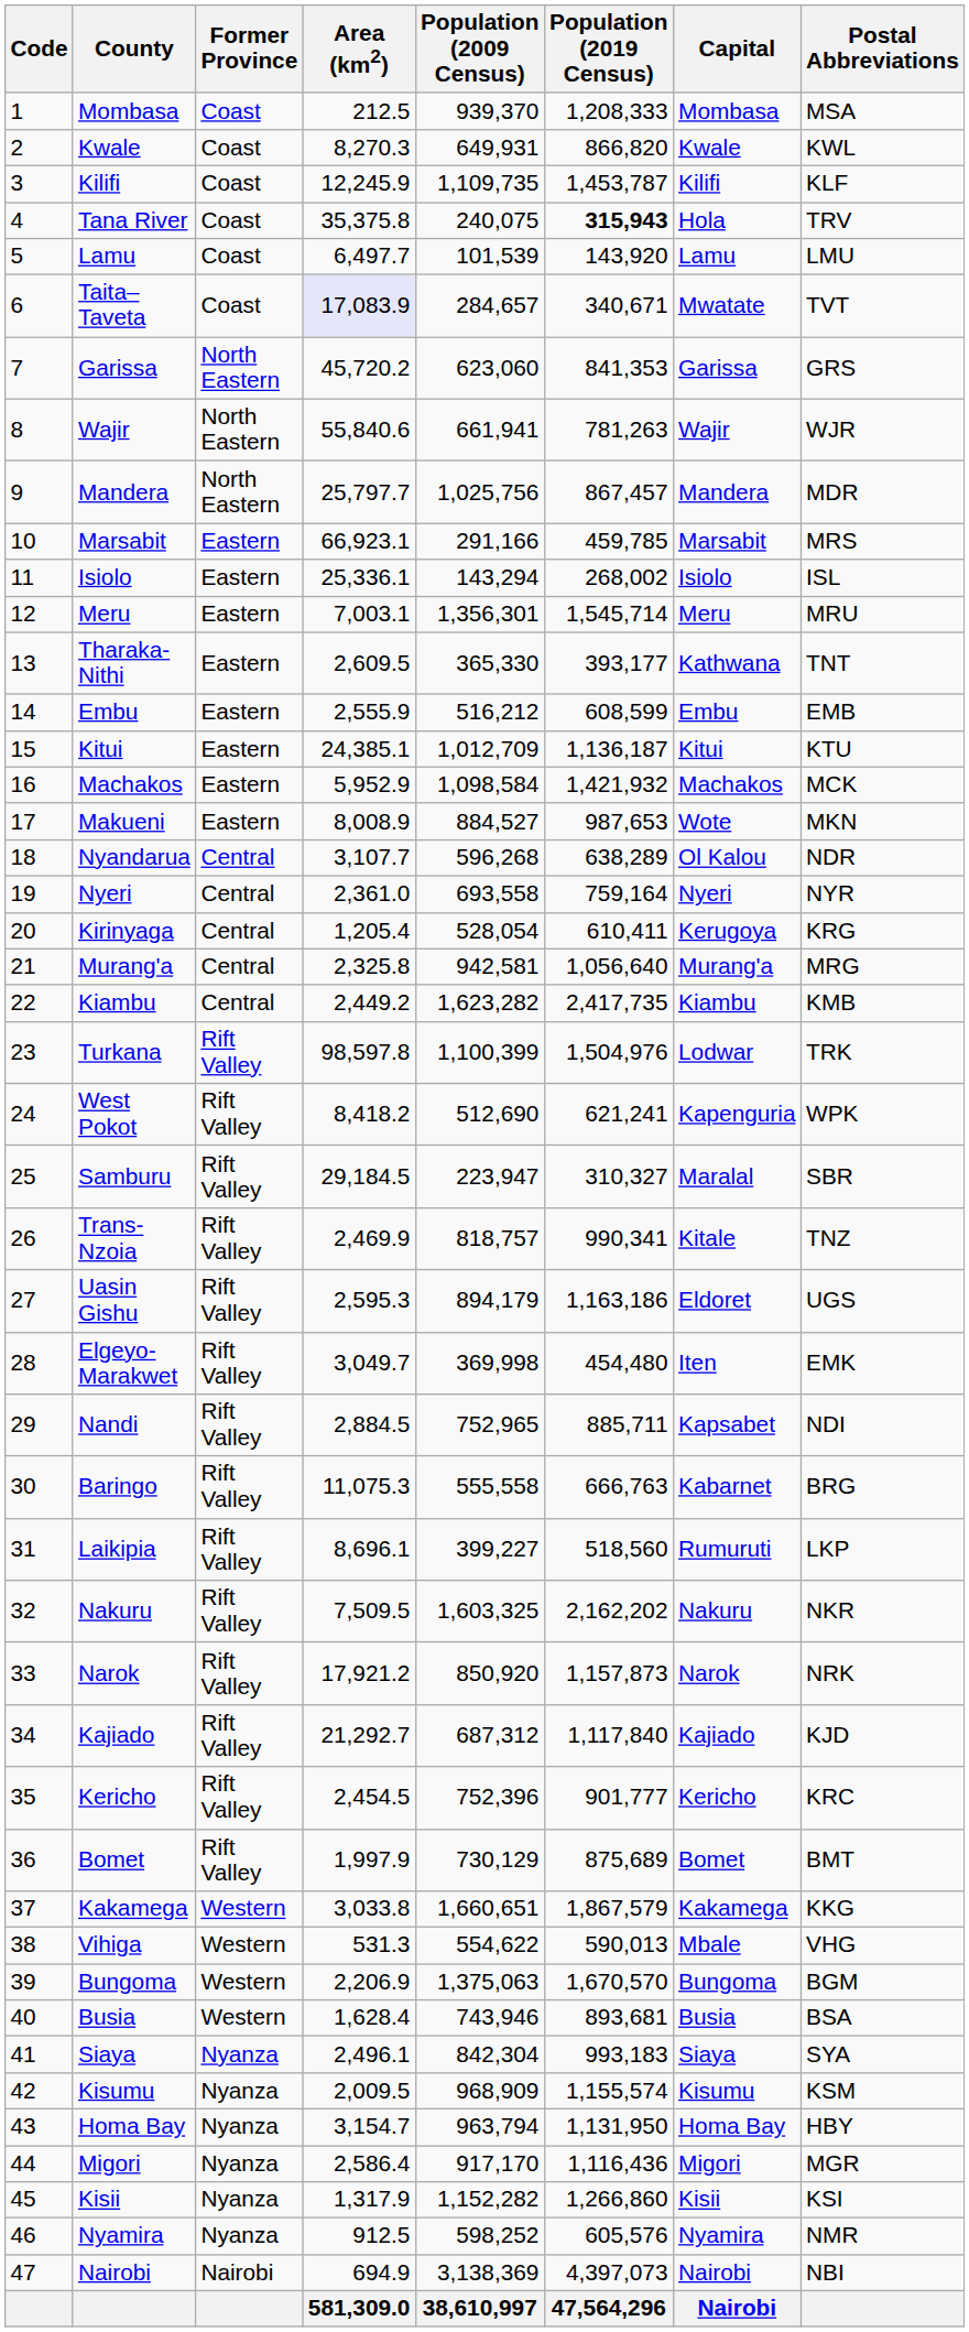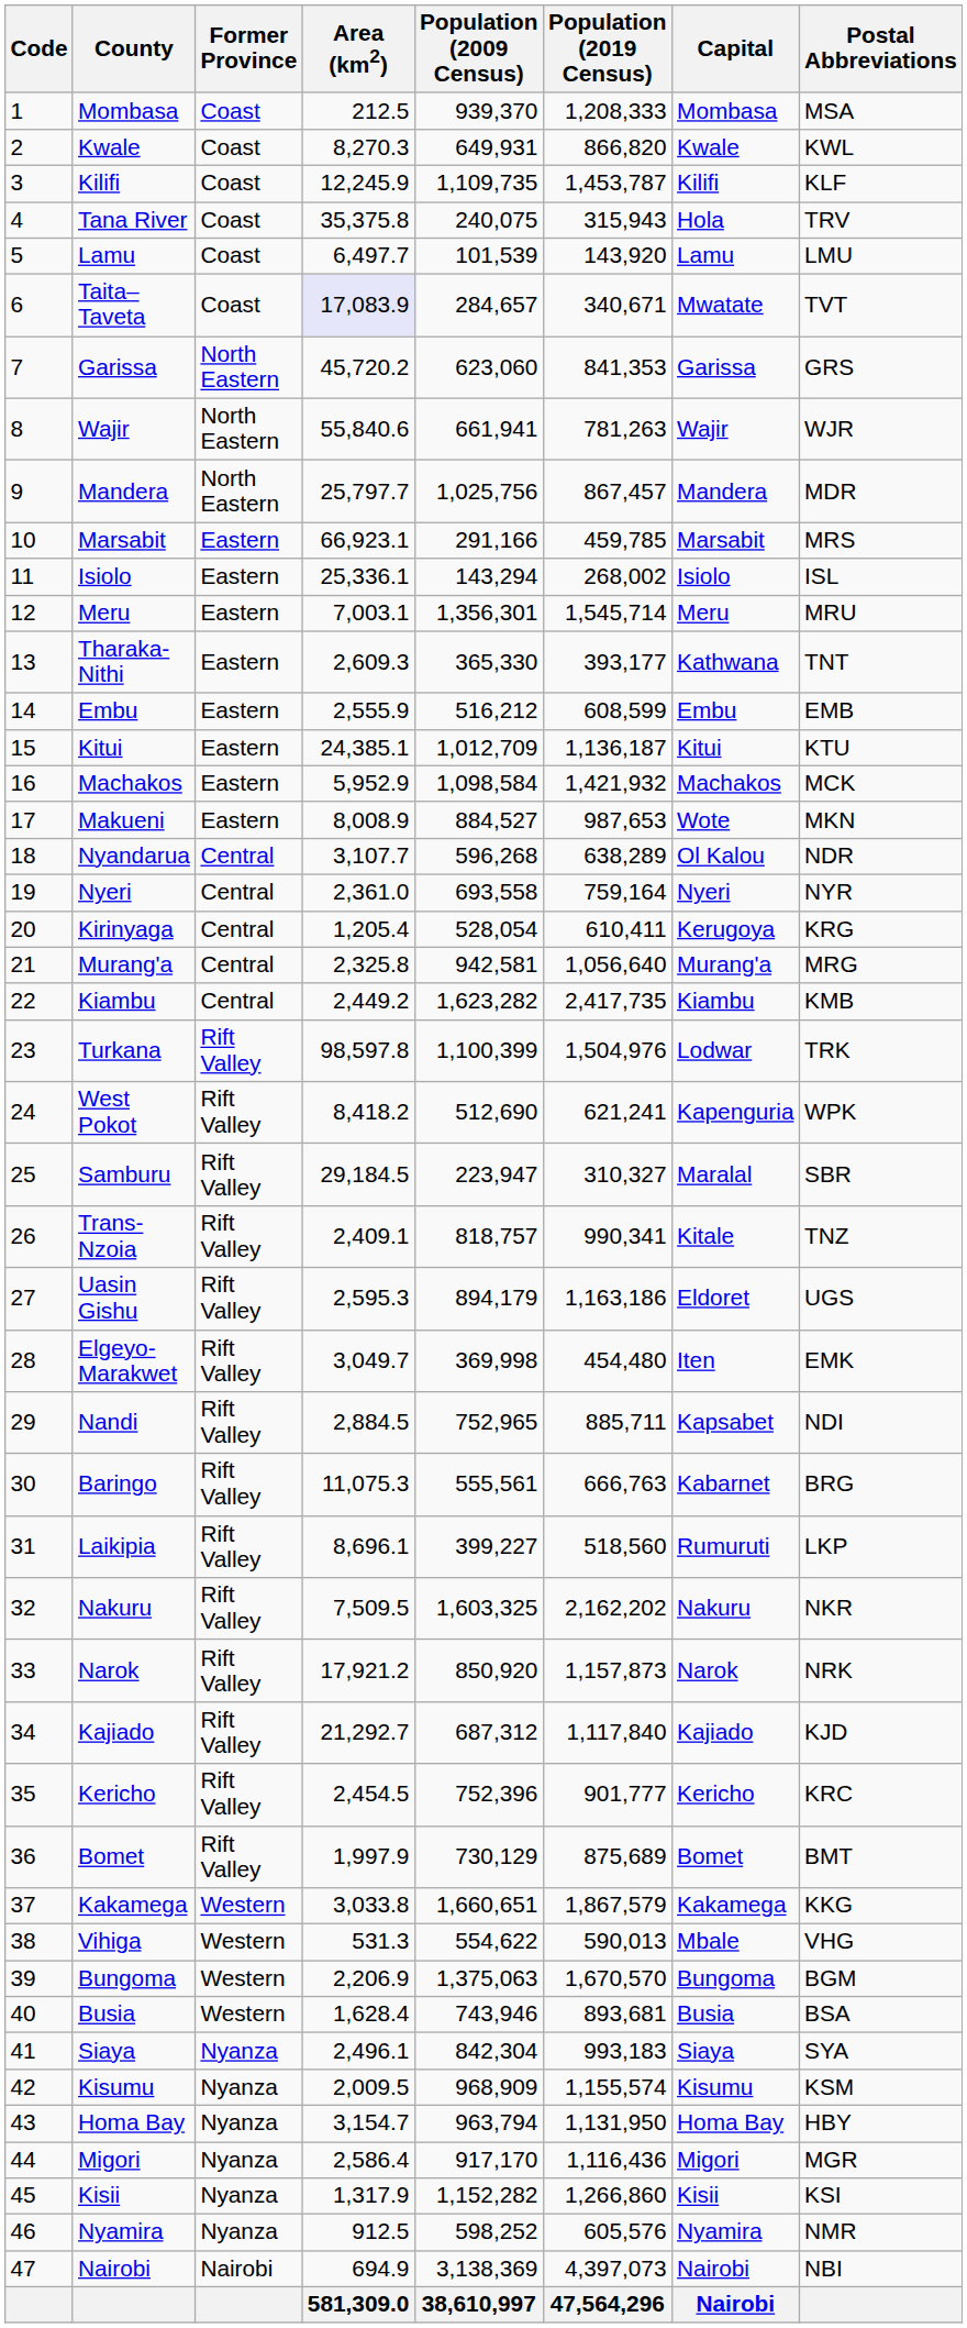 <table class="wikitable sortable mw-collapsible">
 <tr>
 <th>Code</th>
 <th>County</th>
 <th>Former<br>Province</th>
 <th>Area<br>(km<sup>2</sup>)</th>
 <th>Population<br>(2009 Census)</th>
 <th>Population<br>(2019 Census)</th>
 <th>Capital</th>
 <th>Postal<br>Abbreviations</th>
 </tr>
 <tr>
 <td>1</td>
 <td> <a href='#'>Mombasa</a></td>
 <td><a href='#'>Coast</a></td>
 <td align="right">212.5</td>
 <td align="right">939,370</td>
 <td align="right">1,208,333</td>
 <td><a href='#'>Mombasa</a></td>
 <td>MSA</td>
 </tr>
 <tr>
 <td>2</td>
 <td> <a href='#'>Kwale</a></td>
 <td>Coast</td>
 <td align="right">8,270.3</td>
 <td align="right">649,931</td>
 <td align="right">866,820</td>
 <td><a href='#'>Kwale</a></td>
 <td>KWL</td>
 </tr>
 <tr>
 <td>3</td>
 <td> <a href='#'>Kilifi</a></td>
 <td>Coast</td>
 <td align="right">12,245.9</td>
 <td align="right">1,109,735</td>
 <td align="right">1,453,787</td>
 <td><a href='#'>Kilifi</a></td>
 <td>KLF</td>
 </tr>
 <tr>
 <td>4</td>
 <td> <a href='#'>Tana River</a></td>
 <td>Coast</td>
 <td align="right">35,375.8</td>
 <td align="right">240,075</td>
-<td align="right"><strong>315,943</strong></td>
+<td align="right">315,943</td>
 <td><a href='#'>Hola</a></td>
 <td>TRV</td>
 </tr>
 <tr>
 <td>5</td>
 <td> <a href='#'>Lamu</a></td>
 <td>Coast</td>
 <td align="right">6,497.7</td>
 <td align="right">101,539</td>
 <td align="right">143,920</td>
 <td><a href='#'>Lamu</a></td>
 <td>LMU</td>
 </tr>
 <tr>
 <td>6</td>
 <td> <a href='#'>Taita–Taveta</a></td>
 <td>Coast</td>
 <td align="right" style="background: lavender;">17,083.9</td>
 <td align="right">284,657</td>
 <td align="right">340,671</td>
 <td><a href='#'>Mwatate</a></td>
 <td>TVT</td>
 </tr>
 <tr>
 <td>7</td>
 <td> <a href='#'>Garissa</a></td>
 <td><a href='#'>North Eastern</a></td>
 <td align="right">45,720.2</td>
 <td align="right">623,060</td>
 <td align="right">841,353</td>
 <td><a href='#'>Garissa</a></td>
 <td>GRS</td>
 </tr>
 <tr>
 <td>8</td>
 <td> <a href='#'>Wajir</a></td>
 <td>North Eastern</td>
 <td align="right">55,840.6</td>
 <td align="right">661,941</td>
 <td align="right">781,263</td>
 <td><a href='#'>Wajir</a></td>
 <td>WJR</td>
 </tr>
 <tr>
 <td>9</td>
 <td> <a href='#'>Mandera</a></td>
 <td>North Eastern</td>
 <td align="right">25,797.7</td>
 <td align="right">1,025,756</td>
 <td align="right">867,457</td>
 <td><a href='#'>Mandera</a></td>
 <td>MDR</td>
 </tr>
 <tr>
 <td>10</td>
 <td> <a href='#'>Marsabit</a></td>
 <td><a href='#'>Eastern</a></td>
 <td align="right">66,923.1</td>
 <td align="right">291,166</td>
 <td align="right">459,785</td>
 <td><a href='#'>Marsabit</a></td>
 <td>MRS</td>
 </tr>
 <tr>
 <td>11</td>
 <td> <a href='#'>Isiolo</a></td>
 <td>Eastern</td>
 <td align="right">25,336.1</td>
 <td align="right">143,294</td>
 <td align="right">268,002</td>
 <td><a href='#'>Isiolo</a></td>
 <td>ISL</td>
 </tr>
 <tr>
 <td>12</td>
 <td> <a href='#'>Meru</a></td>
 <td>Eastern</td>
 <td align="right">7,003.1</td>
 <td align="right">1,356,301</td>
 <td align="right">1,545,714</td>
 <td><a href='#'>Meru</a></td>
 <td>MRU</td>
 </tr>
 <tr>
 <td>13</td>
 <td> <a href='#'>Tharaka-Nithi</a></td>
 <td>Eastern</td>
-<td align="right">2,609.5</td>
+<td align="right">2,609.3</td>
 <td align="right">365,330</td>
 <td align="right">393,177</td>
 <td><a href='#'>Kathwana</a></td>
 <td>TNT</td>
 </tr>
 <tr>
 <td>14</td>
 <td> <a href='#'>Embu</a></td>
 <td>Eastern</td>
 <td align="right">2,555.9</td>
 <td align="right">516,212</td>
 <td align="right">608,599</td>
 <td><a href='#'>Embu</a></td>
 <td>EMB</td>
 </tr>
 <tr>
 <td>15</td>
 <td> <a href='#'>Kitui</a></td>
 <td>Eastern</td>
 <td align="right">24,385.1</td>
 <td align="right">1,012,709</td>
 <td align="right">1,136,187</td>
 <td><a href='#'>Kitui</a></td>
 <td>KTU</td>
 </tr>
 <tr>
 <td>16</td>
 <td> <a href='#'>Machakos</a></td>
 <td>Eastern</td>
 <td align="right">5,952.9</td>
 <td align="right">1,098,584</td>
 <td align="right">1,421,932</td>
 <td><a href='#'>Machakos</a></td>
 <td>MCK</td>
 </tr>
 <tr>
 <td>17</td>
 <td> <a href='#'>Makueni</a></td>
 <td>Eastern</td>
 <td align="right">8,008.9</td>
 <td align="right">884,527</td>
 <td align="right">987,653</td>
 <td><a href='#'>Wote</a></td>
 <td>MKN</td>
 </tr>
 <tr>
 <td>18</td>
 <td> <a href='#'>Nyandarua</a></td>
 <td><a href='#'>Central</a></td>
 <td align="right">3,107.7</td>
 <td align="right">596,268</td>
 <td align="right">638,289</td>
 <td><a href='#'>Ol Kalou</a></td>
 <td>NDR</td>
 </tr>
 <tr>
 <td>19</td>
 <td> <a href='#'>Nyeri</a></td>
 <td>Central</td>
 <td align="right">2,361.0</td>
 <td align="right">693,558</td>
 <td align="right">759,164</td>
 <td><a href='#'>Nyeri</a></td>
 <td>NYR</td>
 </tr>
 <tr>
 <td>20</td>
 <td> <a href='#'>Kirinyaga</a></td>
 <td>Central</td>
 <td align="right">1,205.4</td>
 <td align="right">528,054</td>
 <td align="right">610,411</td>
 <td><a href='#'>Kerugoya</a></td>
 <td>KRG</td>
 </tr>
 <tr>
 <td>21</td>
 <td> <a href='#'>Murang'a</a></td>
 <td>Central</td>
 <td align="right">2,325.8</td>
 <td align="right">942,581</td>
 <td align="right">1,056,640</td>
 <td><a href='#'>Murang'a</a></td>
 <td>MRG</td>
 </tr>
 <tr>
 <td>22</td>
 <td> <a href='#'>Kiambu</a></td>
 <td>Central</td>
 <td align="right">2,449.2</td>
 <td align="right">1,623,282</td>
 <td align="right">2,417,735</td>
 <td><a href='#'>Kiambu</a></td>
 <td>KMB</td>
 </tr>
 <tr>
 <td>23</td>
 <td> <a href='#'>Turkana</a></td>
 <td><a href='#'>Rift Valley</a></td>
 <td align="right">98,597.8</td>
 <td align="right">1,100,399</td>
 <td align="right">1,504,976</td>
 <td><a href='#'>Lodwar</a></td>
 <td>TRK</td>
 </tr>
 <tr>
 <td>24</td>
 <td> <a href='#'>West Pokot</a></td>
 <td>Rift Valley</td>
 <td align="right">8,418.2</td>
 <td align="right">512,690</td>
 <td align="right">621,241</td>
 <td><a href='#'>Kapenguria</a></td>
 <td>WPK</td>
 </tr>
 <tr>
 <td>25</td>
 <td> <a href='#'>Samburu</a></td>
 <td>Rift Valley</td>
 <td align="right">29,184.5</td>
 <td align="right">223,947</td>
 <td align="right">310,327</td>
 <td><a href='#'>Maralal</a></td>
 <td>SBR</td>
 </tr>
 <tr>
 <td>26</td>
 <td> <a href='#'>Trans-Nzoia</a></td>
 <td>Rift Valley</td>
-<td align="right">2,469.9</td>
+<td align="right">2,409.1</td>
 <td align="right">818,757</td>
 <td align="right">990,341</td>
 <td><a href='#'>Kitale</a></td>
 <td>TNZ</td>
 </tr>
 <tr>
 <td>27</td>
 <td> <a href='#'>Uasin Gishu</a></td>
 <td>Rift Valley</td>
 <td align="right">2,595.3</td>
 <td align="right">894,179</td>
 <td align="right">1,163,186</td>
 <td><a href='#'>Eldoret</a></td>
 <td>UGS</td>
 </tr>
 <tr>
 <td>28</td>
 <td> <a href='#'>Elgeyo-Marakwet</a></td>
 <td>Rift Valley</td>
 <td align="right">3,049.7</td>
 <td align="right">369,998</td>
 <td align="right">454,480</td>
 <td><a href='#'>Iten</a></td>
 <td>EMK</td>
 </tr>
 <tr>
 <td>29</td>
 <td> <a href='#'>Nandi</a></td>
 <td>Rift Valley</td>
 <td align="right">2,884.5</td>
 <td align="right">752,965</td>
 <td align="right">885,711</td>
 <td><a href='#'>Kapsabet</a></td>
 <td>NDI</td>
 </tr>
 <tr>
 <td>30</td>
 <td> <a href='#'>Baringo</a></td>
 <td>Rift Valley</td>
 <td align="right">11,075.3</td>
-<td align="right">555,558</td>
+<td align="right">555,561</td>
 <td align="right">666,763</td>
 <td><a href='#'>Kabarnet</a></td>
 <td>BRG</td>
 </tr>
 <tr>
 <td>31</td>
 <td> <a href='#'>Laikipia</a></td>
 <td>Rift Valley</td>
 <td align="right">8,696.1</td>
 <td align="right">399,227</td>
 <td align="right">518,560</td>
 <td><a href='#'>Rumuruti</a></td>
 <td>LKP</td>
 </tr>
 <tr>
 <td>32</td>
 <td> <a href='#'>Nakuru</a></td>
 <td>Rift Valley</td>
 <td align="right">7,509.5</td>
 <td align="right">1,603,325</td>
 <td align="right">2,162,202</td>
 <td><a href='#'>Nakuru</a></td>
 <td>NKR</td>
 </tr>
 <tr>
 <td>33</td>
 <td> <a href='#'>Narok</a></td>
 <td>Rift Valley</td>
 <td align="right">17,921.2</td>
 <td align="right">850,920</td>
 <td align="right">1,157,873</td>
 <td><a href='#'>Narok</a></td>
 <td>NRK</td>
 </tr>
 <tr>
 <td>34</td>
 <td> <a href='#'>Kajiado</a></td>
 <td>Rift Valley</td>
 <td align="right">21,292.7</td>
 <td align="right">687,312</td>
 <td align="right">1,117,840</td>
 <td><a href='#'>Kajiado</a></td>
 <td>KJD</td>
 </tr>
 <tr>
 <td>35</td>
 <td> <a href='#'>Kericho</a></td>
 <td>Rift Valley</td>
 <td align="right">2,454.5</td>
 <td align="right">752,396</td>
 <td align="right">901,777</td>
 <td><a href='#'>Kericho</a></td>
 <td>KRC</td>
 </tr>
 <tr>
 <td>36</td>
 <td> <a href='#'>Bomet</a></td>
 <td>Rift Valley</td>
 <td align="right">1,997.9</td>
 <td align="right">730,129</td>
 <td align="right">875,689</td>
 <td><a href='#'>Bomet</a></td>
 <td>BMT</td>
 </tr>
 <tr>
 <td>37</td>
 <td> <a href='#'>Kakamega</a></td>
 <td><a href='#'>Western</a></td>
 <td align="right">3,033.8</td>
 <td align="right">1,660,651</td>
 <td align="right">1,867,579</td>
 <td><a href='#'>Kakamega</a></td>
 <td>KKG</td>
 </tr>
 <tr>
 <td>38</td>
 <td> <a href='#'>Vihiga</a></td>
 <td>Western</td>
 <td align="right">531.3</td>
 <td align="right">554,622</td>
 <td align="right">590,013</td>
 <td><a href='#'>Mbale</a></td>
 <td>VHG</td>
 </tr>
 <tr>
 <td>39</td>
 <td> <a href='#'>Bungoma</a></td>
 <td>Western</td>
 <td align="right">2,206.9</td>
 <td align="right">1,375,063</td>
 <td align="right">1,670,570</td>
 <td><a href='#'>Bungoma</a></td>
 <td>BGM</td>
 </tr>
 <tr>
 <td>40</td>
 <td> <a href='#'>Busia</a></td>
 <td>Western</td>
 <td align="right">1,628.4</td>
 <td align="right">743,946</td>
 <td align="right">893,681</td>
 <td><a href='#'>Busia</a></td>
 <td>BSA</td>
 </tr>
 <tr>
 <td>41</td>
 <td> <a href='#'>Siaya</a></td>
 <td><a href='#'>Nyanza</a></td>
 <td align="right">2,496.1</td>
 <td align="right">842,304</td>
 <td align="right">993,183</td>
 <td><a href='#'>Siaya</a></td>
 <td>SYA</td>
 </tr>
 <tr>
 <td>42</td>
 <td> <a href='#'>Kisumu</a></td>
 <td>Nyanza</td>
 <td align="right">2,009.5</td>
 <td align="right">968,909</td>
 <td align="right">1,155,574</td>
 <td><a href='#'>Kisumu</a></td>
 <td>KSM</td>
 </tr>
 <tr>
 <td>43</td>
 <td> <a href='#'>Homa Bay</a></td>
 <td>Nyanza</td>
 <td align="right">3,154.7</td>
 <td align="right">963,794</td>
 <td align="right">1,131,950</td>
 <td><a href='#'>Homa Bay</a></td>
 <td>HBY</td>
 </tr>
 <tr>
 <td>44</td>
 <td> <a href='#'>Migori</a></td>
 <td>Nyanza</td>
 <td align="right">2,586.4</td>
 <td align="right">917,170</td>
 <td align="right">1,116,436</td>
 <td><a href='#'>Migori</a></td>
 <td>MGR</td>
 </tr>
 <tr>
 <td>45</td>
 <td> <a href='#'>Kisii</a></td>
 <td>Nyanza</td>
 <td align="right">1,317.9</td>
 <td align="right">1,152,282</td>
 <td align="right">1,266,860</td>
 <td><a href='#'>Kisii</a></td>
 <td>KSI</td>
 </tr>
 <tr>
 <td>46</td>
 <td> <a href='#'>Nyamira</a></td>
 <td>Nyanza</td>
 <td align="right">912.5</td>
 <td align="right">598,252</td>
 <td align="right">605,576</td>
 <td><a href='#'>Nyamira</a></td>
 <td>NMR</td>
 </tr>
 <tr>
 <td>47</td>
 <td> <a href='#'>Nairobi</a></td>
 <td>Nairobi</td>
 <td align="right">694.9</td>
 <td align="right">3,138,369</td>
 <td align="right">4,397,073</td>
 <td><a href='#'>Nairobi</a></td>
 <td>NBI</td>
 </tr>
 <tr>
 <th></th>
 <th></th>
 <th></th>
 <th align="right">581,309.0</th>
 <th align="right">38,610,997</th>
 <th align="right">47,564,296</th>
 <th><a href='#'>Nairobi</a></th>
 <th></th>
 </tr>
 </table>
